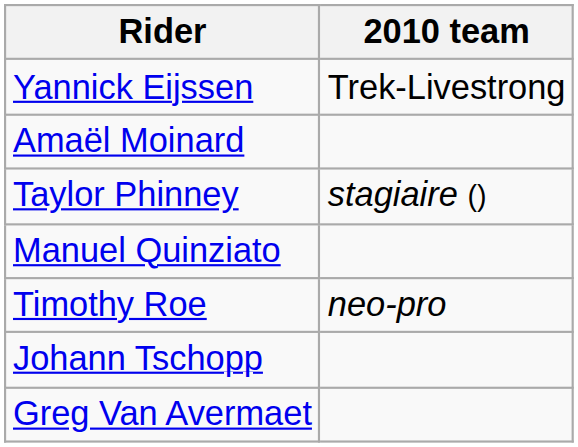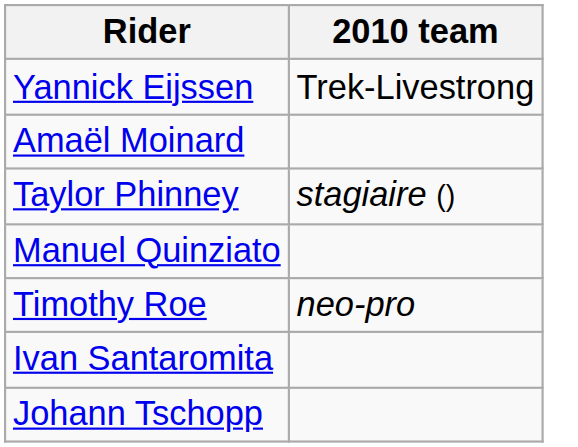 <table class="wikitable">
 <tr>
 <th>Rider</th>
 <th>2010 team</th>
 </tr>
 <tr>
 <td><a href='#'>Yannick Eijssen</a></td>
 <td>Trek-Livestrong</td>
 </tr>
 <tr>
 <td><a href='#'>Amaël Moinard</a></td>
 <td></td>
 </tr>
 <tr>
 <td><a href='#'>Taylor Phinney</a></td>
 <td><em>stagiaire</em> <small>()</small></td>
 </tr>
 <tr>
 <td><a href='#'>Manuel Quinziato</a></td>
 <td></td>
 </tr>
 <tr>
 <td><a href='#'>Timothy Roe</a></td>
 <td><em>neo-pro</em></td>
 </tr>
 <tr>
+<td><a href='#'>Ivan Santaromita</a></td>
+<td></td>
+</tr>
+<tr>
 <td><a href='#'>Johann Tschopp</a></td>
 <td></td>
 </tr>
-<tr>
-<td><a href='#'>Greg Van Avermaet</a></td>
-<td></td>
-</tr>
 </table>
